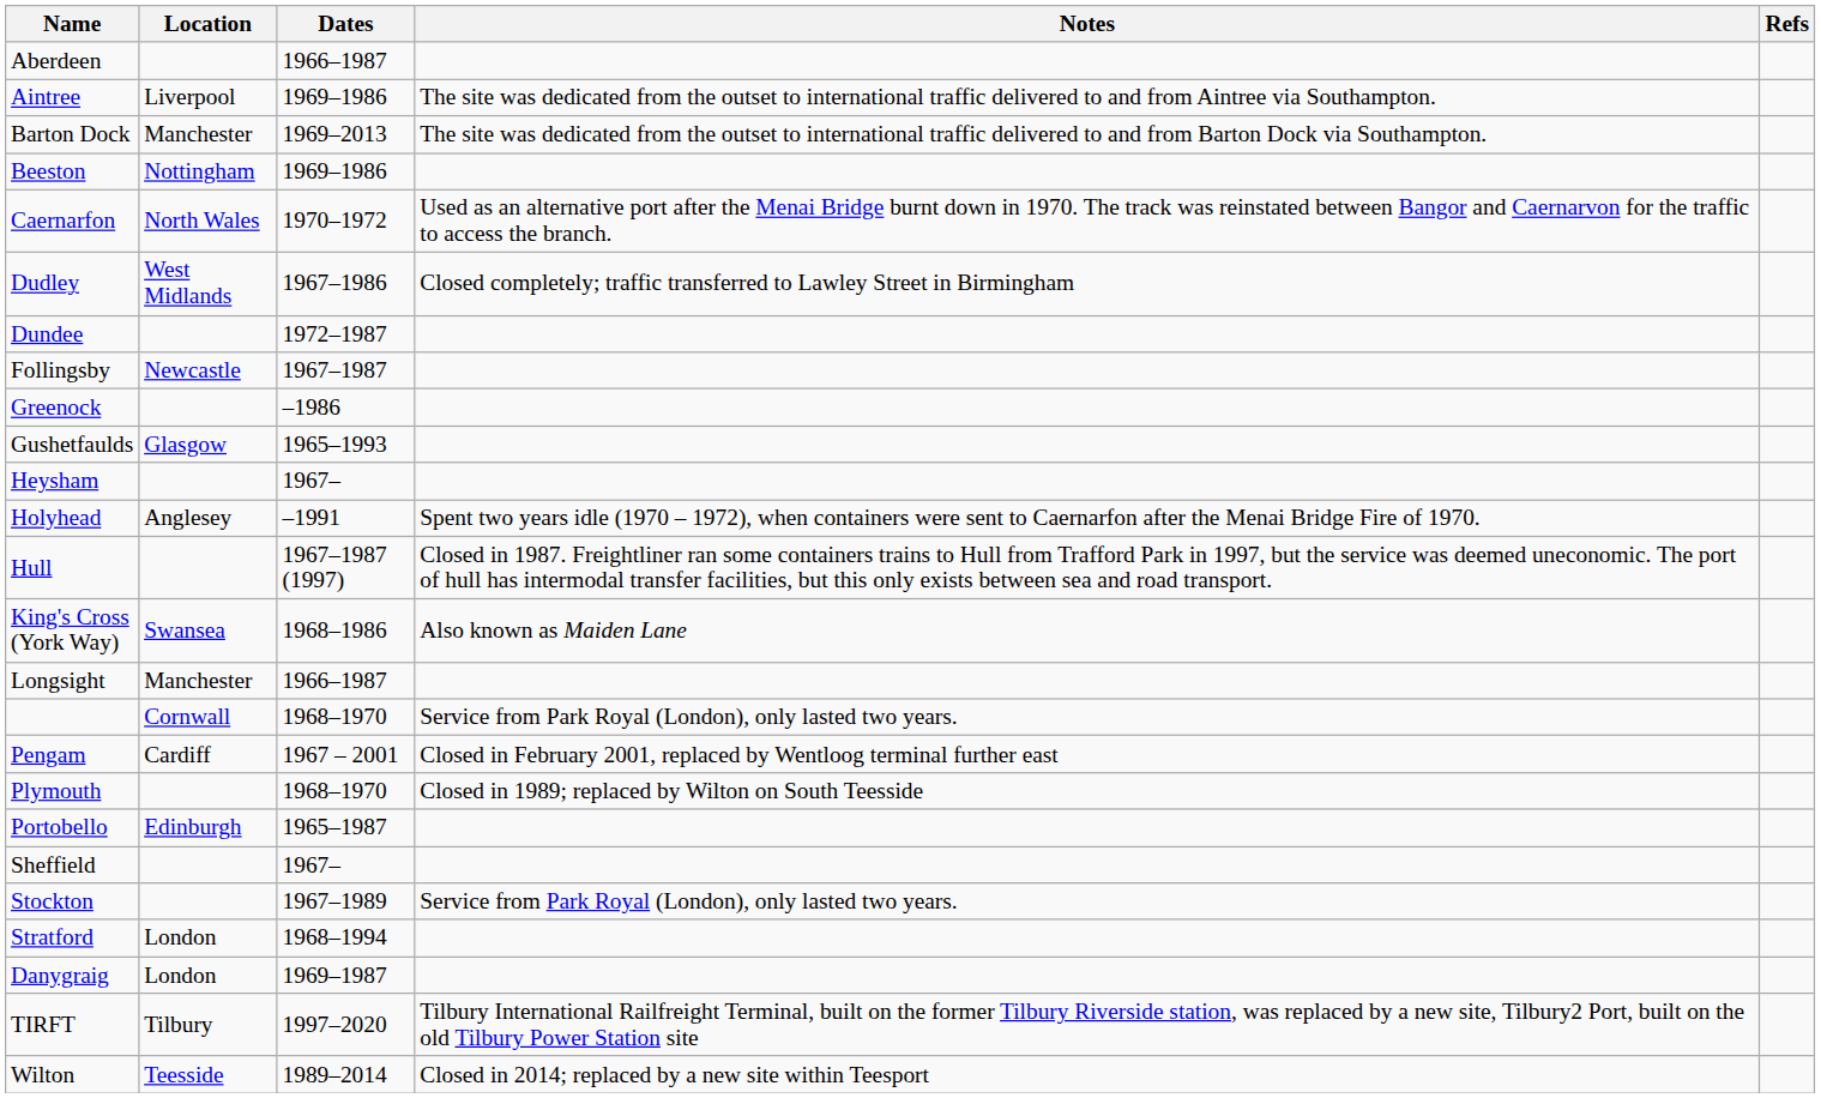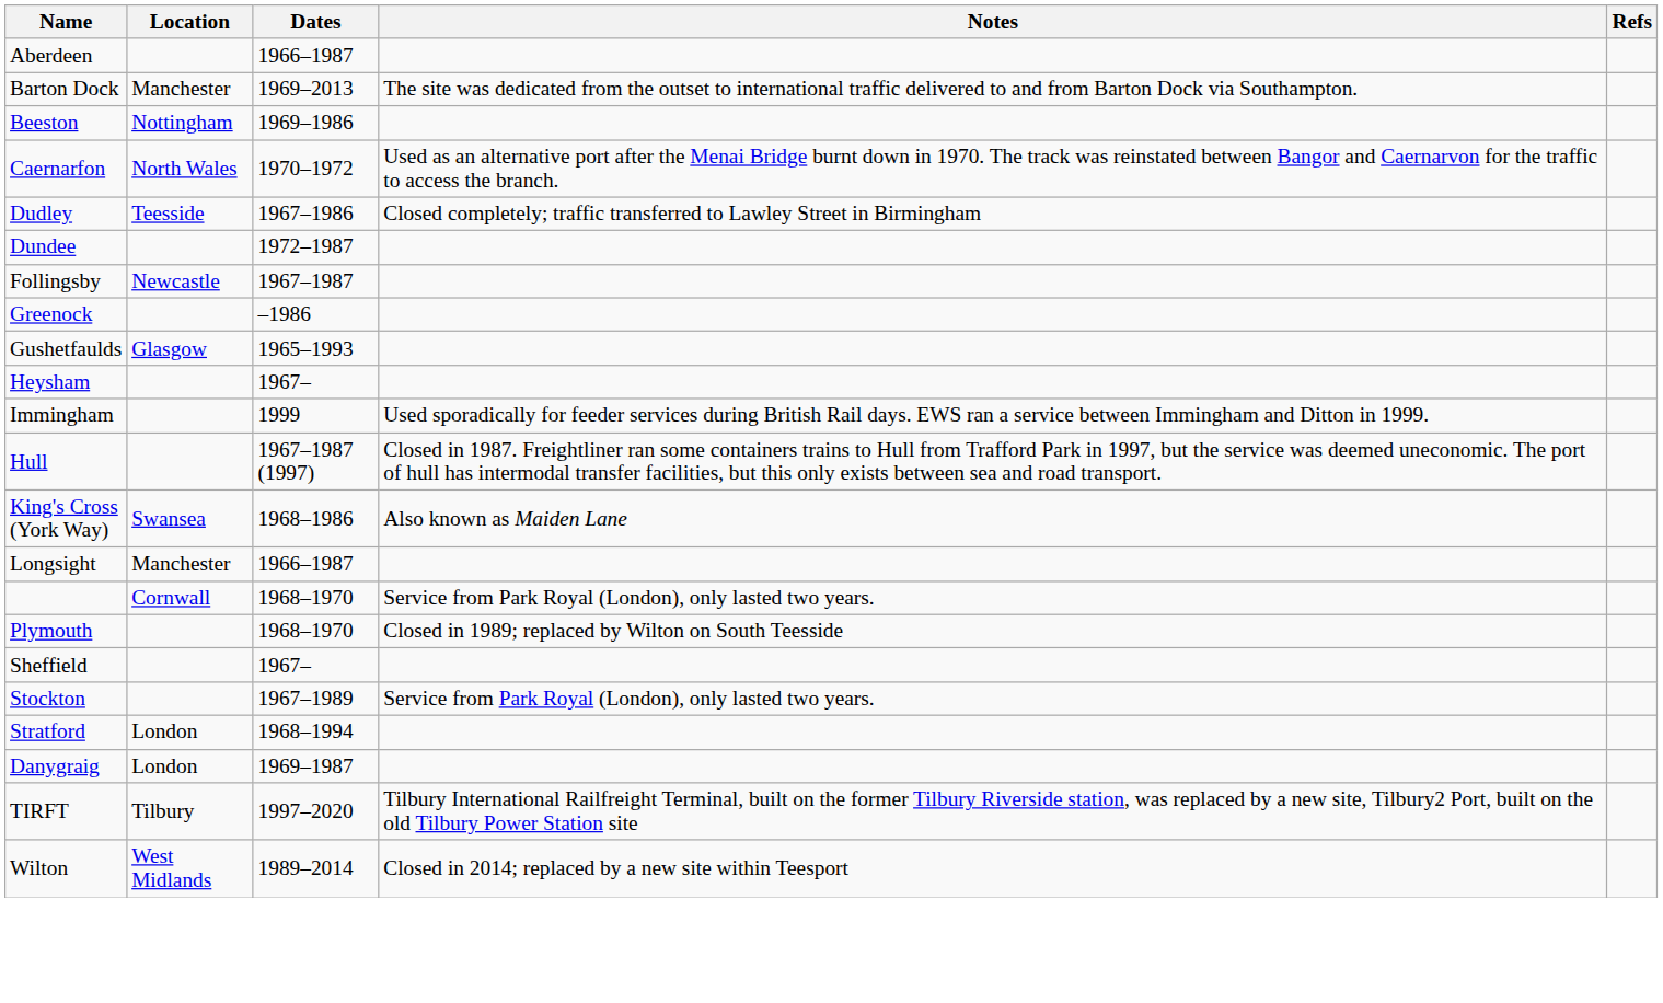 <table class="wikitable mw-collapsible autocollapse">
 <tr>
 <th>Name</th>
 <th>Location</th>
 <th>Dates</th>
 <th>Notes</th>
 <th>Refs</th>
 </tr>
 <tr>
 <td>Aberdeen</td>
 <td></td>
 <td>1966–1987</td>
 <td></td>
-<td></td>
-</tr>
-<tr>
-<td><a href='#'>Aintree</a></td>
-<td>Liverpool</td>
-<td>1969–1986</td>
-<td>The site was dedicated from the outset to international traffic delivered to and from Aintree via Southampton.</td>
 <td></td>
 </tr>
 <tr>
 <td>Barton Dock</td>
 <td>Manchester</td>
 <td>1969–2013</td>
 <td>The site was dedicated from the outset to international traffic delivered to and from Barton Dock via Southampton.</td>
 <td></td>
 </tr>
 <tr>
 <td><a href='#'>Beeston</a></td>
 <td><a href='#'>Nottingham</a></td>
 <td>1969–1986</td>
 <td></td>
 <td></td>
 </tr>
 <tr>
 <td><a href='#'>Caernarfon</a></td>
 <td><a href='#'>North Wales</a></td>
 <td>1970–1972</td>
 <td>Used as an alternative port after the <a href='#'>Menai Bridge</a> burnt down in 1970. The track was reinstated between <a href='#'>Bangor</a> and <a href='#'>Caernarvon</a> for the traffic to access the branch.</td>
 <td></td>
 </tr>
 <tr>
 <td><a href='#'>Dudley</a></td>
-<td><a href='#'>West Midlands</a></td>
+<td><a href='#'>Teesside</a></td>
 <td>1967–1986</td>
 <td>Closed completely; traffic transferred to Lawley Street in Birmingham</td>
 <td></td>
 </tr>
 <tr>
 <td><a href='#'>Dundee</a></td>
 <td></td>
 <td>1972–1987</td>
 <td></td>
 <td></td>
 </tr>
 <tr>
 <td>Follingsby</td>
 <td><a href='#'>Newcastle</a></td>
 <td>1967–1987</td>
 <td></td>
 <td></td>
 </tr>
 <tr>
 <td><a href='#'>Greenock</a></td>
 <td></td>
 <td>–1986</td>
 <td></td>
 <td></td>
 </tr>
 <tr>
 <td>Gushetfaulds</td>
 <td><a href='#'>Glasgow</a></td>
 <td>1965–1993</td>
 <td></td>
 <td></td>
 </tr>
 <tr>
 <td><a href='#'>Heysham</a></td>
 <td></td>
 <td>1967–</td>
 <td></td>
 <td></td>
 </tr>
 <tr>
-<td><a href='#'>Holyhead</a></td>
-<td>Anglesey</td>
-<td>–1991</td>
-<td>Spent two years idle (1970 – 1972), when containers were sent to Caernarfon after the Menai Bridge Fire of 1970.</td>
+<td>Immingham</td>
+<td></td>
+<td>1999</td>
+<td>Used sporadically for feeder services during British Rail days. EWS ran a service between Immingham and Ditton in 1999.</td>
 <td></td>
 </tr>
 <tr>
 <td><a href='#'>Hull</a></td>
 <td></td>
 <td>1967–1987 (1997)</td>
 <td>Closed in 1987. Freightliner ran some containers trains to Hull from Trafford Park in 1997, but the service was deemed uneconomic. The port of hull has intermodal transfer facilities, but this only exists between sea and road transport.</td>
 <td></td>
 </tr>
 <tr>
 <td><a href='#'>King's Cross</a><br>(York Way)</td>
 <td><a href='#'>Swansea</a></td>
 <td>1968–1986</td>
 <td>Also known as <em>Maiden Lane</em></td>
 <td></td>
 </tr>
 <tr>
 <td>Longsight</td>
 <td>Manchester</td>
 <td>1966–1987</td>
 <td></td>
 <td></td>
 </tr>
 <tr>
 <td></td>
 <td><a href='#'>Cornwall</a></td>
 <td>1968–1970</td>
 <td>Service from Park Royal (London), only lasted two years.</td>
 <td></td>
 </tr>
 <tr>
-<td><a href='#'>Pengam</a></td>
-<td>Cardiff</td>
-<td>1967 – 2001</td>
-<td>Closed in February 2001, replaced by Wentloog terminal further east</td>
-<td></td>
-</tr>
-<tr>
 <td><a href='#'>Plymouth</a></td>
 <td></td>
 <td>1968–1970</td>
 <td>Closed in 1989; replaced by Wilton on South Teesside</td>
-<td></td>
-</tr>
-<tr>
-<td><a href='#'>Portobello</a></td>
-<td><a href='#'>Edinburgh</a></td>
-<td>1965–1987</td>
-<td></td>
 <td></td>
 </tr>
 <tr>
 <td>Sheffield</td>
 <td></td>
 <td>1967–</td>
 <td></td>
 <td></td>
 </tr>
 <tr>
 <td><a href='#'>Stockton</a></td>
 <td></td>
 <td>1967–1989</td>
 <td>Service from <a href='#'>Park Royal</a> (London), only lasted two years.</td>
 <td></td>
 </tr>
 <tr>
 <td><a href='#'>Stratford</a></td>
 <td>London</td>
 <td>1968–1994</td>
 <td></td>
 <td></td>
 </tr>
 <tr>
 <td><a href='#'>Danygraig</a></td>
 <td>London</td>
 <td>1969–1987</td>
 <td></td>
 <td></td>
 </tr>
 <tr>
 <td>TIRFT</td>
 <td>Tilbury</td>
 <td>1997–2020</td>
 <td>Tilbury International Railfreight Terminal, built on the former <a href='#'>Tilbury Riverside station</a>, was replaced by a new site, Tilbury2 Port, built on the old <a href='#'>Tilbury Power Station</a> site</td>
 <td></td>
 </tr>
 <tr>
 <td>Wilton</td>
-<td><a href='#'>Teesside</a></td>
+<td><a href='#'>West Midlands</a></td>
 <td>1989–2014</td>
 <td>Closed in 2014; replaced by a new site within Teesport</td>
 <td></td>
 </tr>
 </table>
